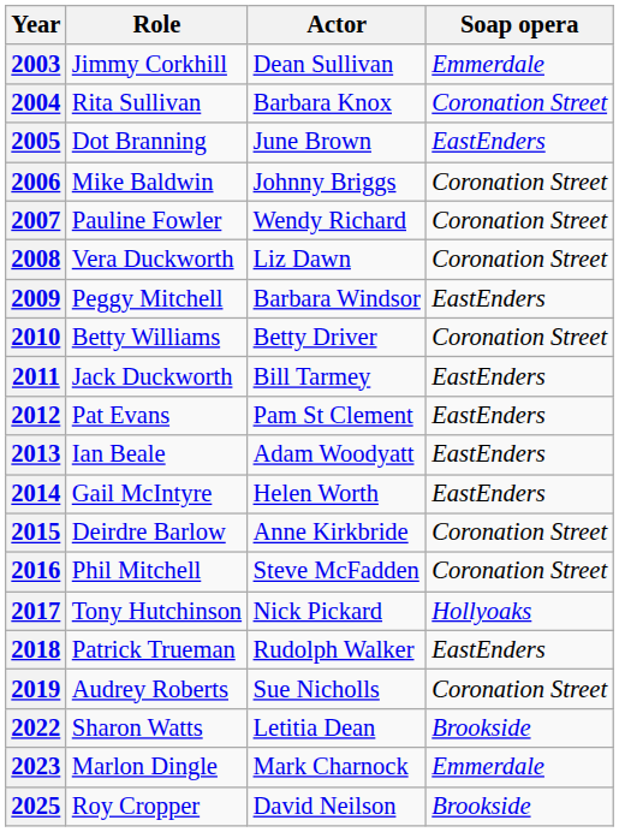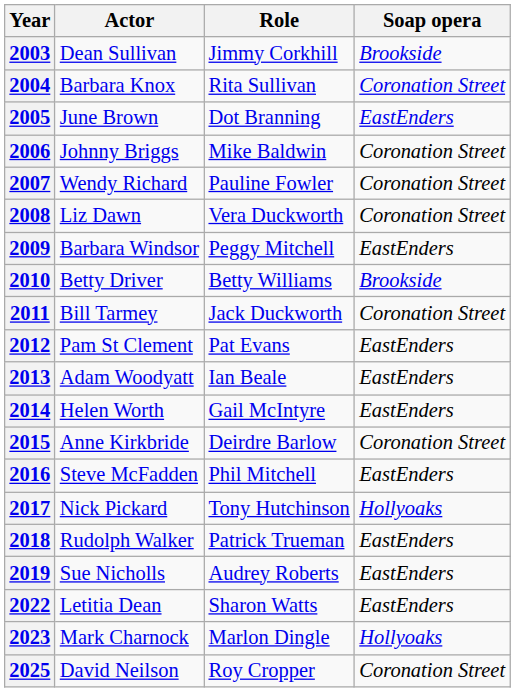 <table class="wikitable sortable" rowspan=2 style="text-align: left;">
 <tr>
 <th scope="col">Year</th>
+<th scope="col">Actor</th>
 <th scope="col">Role</th>
-<th scope="col">Actor</th>
 <th scope="col">Soap opera</th>
 </tr>
 <tr>
 <th scope="row" style="text-align:center"><a href='#'>2003</a></th>
+<td><a href='#'>Dean Sullivan</a></td>
 <td><a href='#'>Jimmy Corkhill</a></td>
-<td><a href='#'>Dean Sullivan</a></td>
-<td><em><a href='#'>Emmerdale</a></em></td>
+<td><em><a href='#'>Brookside</a></em></td>
 </tr>
 <tr>
 <th scope="row" style="text-align:center"><a href='#'>2004</a></th>
+<td><a href='#'>Barbara Knox</a></td>
 <td><a href='#'>Rita Sullivan</a></td>
-<td><a href='#'>Barbara Knox</a></td>
 <td><em><a href='#'>Coronation Street</a></em></td>
 </tr>
 <tr>
 <th scope="row" style="text-align:center"><a href='#'>2005</a></th>
+<td><a href='#'>June Brown</a></td>
 <td><a href='#'>Dot Branning</a></td>
-<td><a href='#'>June Brown</a></td>
 <td><em><a href='#'>EastEnders</a></em></td>
 </tr>
 <tr>
 <th scope="row" style="text-align:center"><a href='#'>2006</a></th>
+<td><a href='#'>Johnny Briggs</a></td>
 <td><a href='#'>Mike Baldwin</a></td>
-<td><a href='#'>Johnny Briggs</a></td>
 <td><em>Coronation Street</em></td>
 </tr>
 <tr>
 <th scope="row" style="text-align:center"><a href='#'>2007</a></th>
+<td><a href='#'>Wendy Richard</a></td>
 <td><a href='#'>Pauline Fowler</a></td>
-<td><a href='#'>Wendy Richard</a></td>
 <td><em>Coronation Street</em></td>
 </tr>
 <tr>
 <th scope="row" style="text-align:center"><a href='#'>2008</a></th>
+<td><a href='#'>Liz Dawn</a></td>
 <td><a href='#'>Vera Duckworth</a></td>
-<td><a href='#'>Liz Dawn</a></td>
 <td><em>Coronation Street</em></td>
 </tr>
 <tr>
 <th scope="row" style="text-align:center"><a href='#'>2009</a></th>
+<td><a href='#'>Barbara Windsor</a></td>
 <td><a href='#'>Peggy Mitchell</a></td>
-<td><a href='#'>Barbara Windsor</a></td>
 <td><em>EastEnders</em></td>
 </tr>
 <tr>
 <th scope="row" style="text-align:center"><a href='#'>2010</a></th>
+<td><a href='#'>Betty Driver</a></td>
 <td><a href='#'>Betty Williams</a></td>
-<td><a href='#'>Betty Driver</a></td>
+<td><em><a href='#'>Brookside</a></em></td>
+</tr>
+<tr>
+<th scope="row" style="text-align:center"><a href='#'>2011</a></th>
+<td><a href='#'>Bill Tarmey</a></td>
+<td><a href='#'>Jack Duckworth</a></td>
 <td><em>Coronation Street</em></td>
 </tr>
 <tr>
-<th scope="row" style="text-align:center"><a href='#'>2011</a></th>
-<td><a href='#'>Jack Duckworth</a></td>
-<td><a href='#'>Bill Tarmey</a></td>
-<td><em>EastEnders</em></td>
-</tr>
-<tr>
 <th scope="row" style="text-align:center"><a href='#'>2012</a></th>
+<td><a href='#'>Pam St Clement</a></td>
 <td><a href='#'>Pat Evans</a></td>
-<td><a href='#'>Pam St Clement</a></td>
 <td><em>EastEnders</em></td>
 </tr>
 <tr>
 <th scope="row" style="text-align:center"><a href='#'>2013</a></th>
+<td><a href='#'>Adam Woodyatt</a></td>
 <td><a href='#'>Ian Beale</a></td>
-<td><a href='#'>Adam Woodyatt</a></td>
 <td><em>EastEnders</em></td>
 </tr>
 <tr>
 <th scope="row" style="text-align:center"><a href='#'>2014</a></th>
+<td><a href='#'>Helen Worth</a></td>
 <td><a href='#'>Gail McIntyre</a></td>
-<td><a href='#'>Helen Worth</a></td>
 <td><em>EastEnders</em></td>
 </tr>
 <tr>
 <th scope="row" style="text-align:center"><a href='#'>2015</a></th>
+<td><a href='#'>Anne Kirkbride</a></td>
 <td><a href='#'>Deirdre Barlow</a></td>
-<td><a href='#'>Anne Kirkbride</a></td>
 <td><em>Coronation Street</em></td>
 </tr>
 <tr>
 <th scope="row" style="text-align:center"><a href='#'>2016</a></th>
+<td><a href='#'>Steve McFadden</a></td>
 <td><a href='#'>Phil Mitchell</a></td>
-<td><a href='#'>Steve McFadden</a></td>
-<td><em>Coronation Street</em></td>
+<td><em>EastEnders</em></td>
 </tr>
 <tr>
 <th scope="row" style="text-align:center"><a href='#'>2017</a></th>
+<td><a href='#'>Nick Pickard</a></td>
 <td><a href='#'>Tony Hutchinson</a></td>
-<td><a href='#'>Nick Pickard</a></td>
 <td><em><a href='#'>Hollyoaks</a></em></td>
 </tr>
 <tr>
 <th scope="row" style="text-align:center"><a href='#'>2018</a></th>
+<td><a href='#'>Rudolph Walker</a></td>
 <td><a href='#'>Patrick Trueman</a></td>
-<td><a href='#'>Rudolph Walker</a></td>
 <td><em>EastEnders</em></td>
 </tr>
 <tr>
 <th scope="row" style="text-align:center"><a href='#'>2019</a></th>
+<td><a href='#'>Sue Nicholls</a></td>
 <td><a href='#'>Audrey Roberts</a></td>
-<td><a href='#'>Sue Nicholls</a></td>
-<td><em>Coronation Street</em></td>
+<td><em>EastEnders</em></td>
 </tr>
 <tr>
 <th scope="row" style="text-align:center"><a href='#'>2022</a></th>
+<td><a href='#'>Letitia Dean</a></td>
 <td><a href='#'>Sharon Watts</a></td>
-<td><a href='#'>Letitia Dean</a></td>
-<td><em><a href='#'>Brookside</a></em></td>
+<td><em>EastEnders</em></td>
 </tr>
 <tr>
 <th scope="row" style="text-align:center"><a href='#'>2023</a></th>
+<td><a href='#'>Mark Charnock</a></td>
 <td><a href='#'>Marlon Dingle</a></td>
-<td><a href='#'>Mark Charnock</a></td>
-<td><em><a href='#'>Emmerdale</a></em></td>
+<td><em><a href='#'>Hollyoaks</a></em></td>
 </tr>
 <tr>
 <th scope="row" style="text-align:center"><a href='#'>2025</a></th>
+<td><a href='#'>David Neilson</a></td>
 <td><a href='#'>Roy Cropper</a></td>
-<td><a href='#'>David Neilson</a></td>
-<td><em><a href='#'>Brookside</a></em></td>
+<td><em>Coronation Street</em></td>
 </tr>
 </table>
